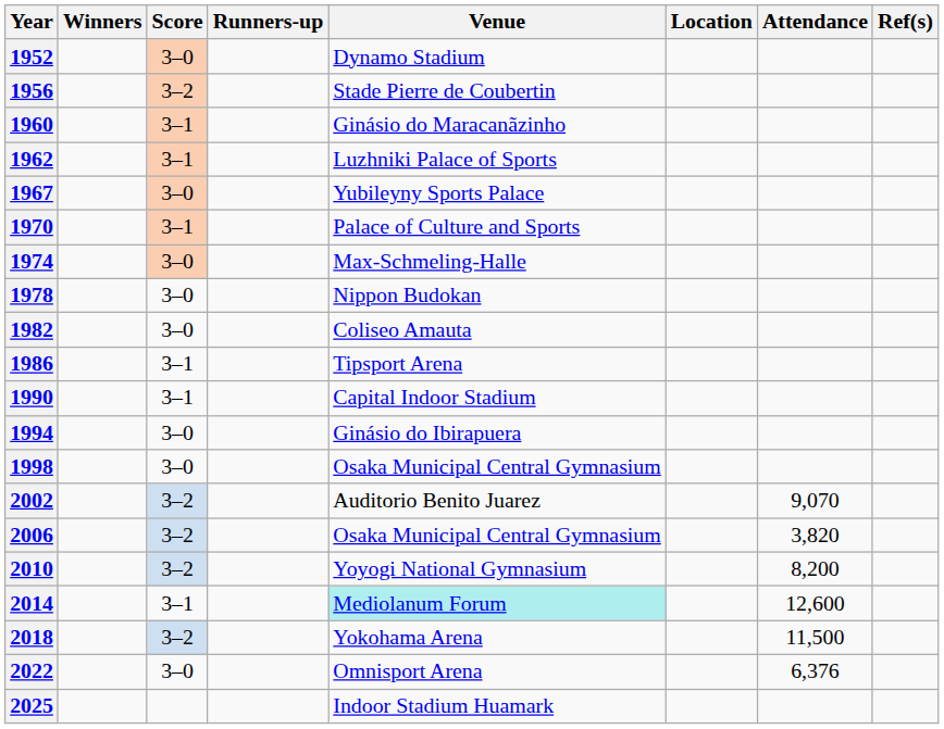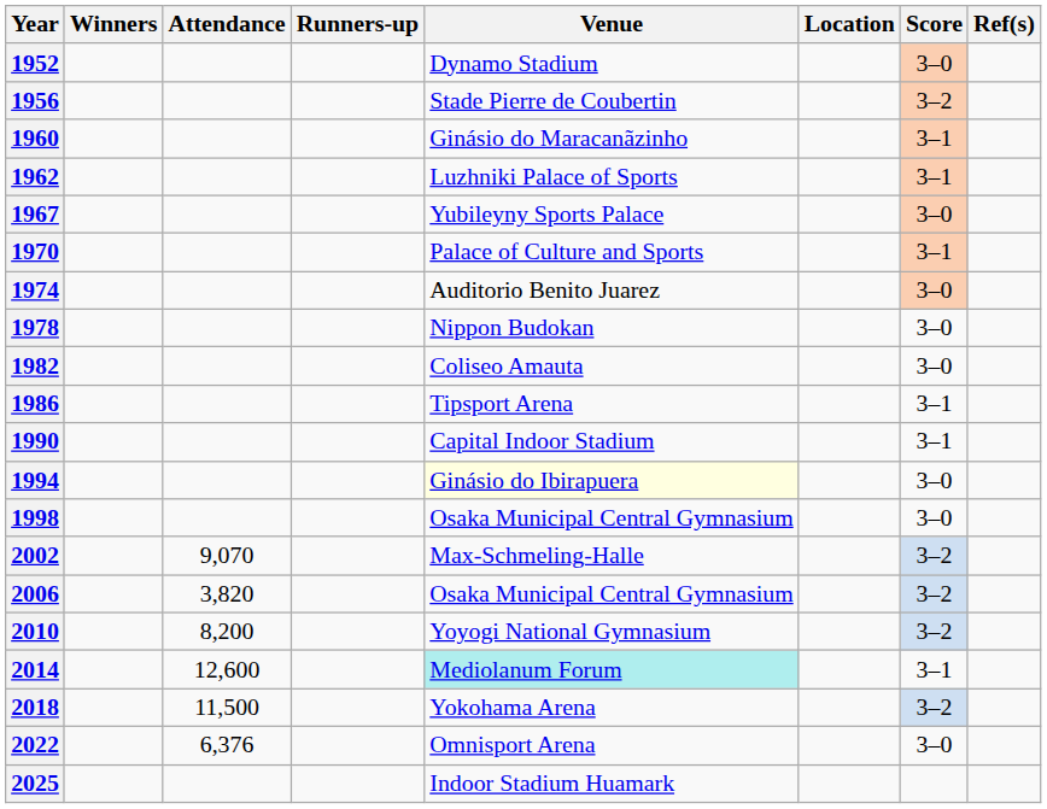 <table class="sortable plainrowheaders wikitable">
 <tr>
 <th scope="col">Year</th>
 <th scope="col">Winners</th>
-<th scope="col">Score</th>
+<th scope="col">Attendance</th>
 <th scope="col">Runners-up</th>
 <th scope="col">Venue</th>
 <th scope="col">Location</th>
-<th scope="col">Attendance</th>
+<th scope="col">Score</th>
 <th scope="col" class="unsortable">Ref(s)</th>
 </tr>
 <tr>
 <th scope="row" style=text-align:center><a href='#'>1952</a></th>
 <td align=right></td>
-<td align=center bgcolor="#FBCEB1">3–0</td>
+<td></td>
 <td></td>
 <td><a href='#'>Dynamo Stadium</a></td>
 <td></td>
-<td></td>
+<td align=center bgcolor="#FBCEB1">3–0</td>
 <td align=center></td>
 </tr>
 <tr>
 <th scope="row" style=text-align:center><a href='#'>1956</a></th>
 <td align=right></td>
-<td align=center bgcolor="#FBCEB1">3–2</td>
+<td></td>
 <td></td>
 <td><a href='#'>Stade Pierre de Coubertin</a></td>
 <td></td>
-<td></td>
+<td align=center bgcolor="#FBCEB1">3–2</td>
 <td align=center></td>
 </tr>
 <tr>
 <th scope="row" style=text-align:center><a href='#'>1960</a></th>
 <td align=right></td>
-<td align=center bgcolor="#FBCEB1">3–1</td>
+<td></td>
 <td></td>
 <td><a href='#'>Ginásio do Maracanãzinho</a></td>
 <td></td>
-<td></td>
+<td align=center bgcolor="#FBCEB1">3–1</td>
 <td align=center></td>
 </tr>
 <tr>
 <th scope="row" style=text-align:center><a href='#'>1962</a></th>
 <td align=right></td>
-<td align=center bgcolor="#FBCEB1">3–1</td>
+<td></td>
 <td></td>
 <td><a href='#'>Luzhniki Palace of Sports</a></td>
 <td></td>
-<td></td>
+<td align=center bgcolor="#FBCEB1">3–1</td>
 <td align=center></td>
 </tr>
 <tr>
 <th scope="row" style=text-align:center><a href='#'>1967</a></th>
 <td align=right></td>
-<td align=center bgcolor="#FBCEB1">3–0</td>
+<td></td>
 <td></td>
 <td><a href='#'>Yubileyny Sports Palace</a></td>
 <td></td>
-<td></td>
+<td align=center bgcolor="#FBCEB1">3–0</td>
 <td align=center></td>
 </tr>
 <tr>
 <th scope="row" style=text-align:center><a href='#'>1970</a></th>
 <td align=right></td>
-<td align=center bgcolor="#FBCEB1">3–1</td>
+<td></td>
 <td></td>
 <td><a href='#'>Palace of Culture and Sports</a></td>
 <td></td>
-<td></td>
+<td align=center bgcolor="#FBCEB1">3–1</td>
 <td align=center></td>
 </tr>
 <tr>
 <th scope="row" style=text-align:center><a href='#'>1974</a></th>
 <td align=right></td>
-<td align=center bgcolor="#FBCEB1">3–0</td>
-<td></td>
-<td><a href='#'>Max-Schmeling-Halle</a></td>
 <td></td>
 <td></td>
+<td>Auditorio Benito Juarez</td>
+<td></td>
+<td align=center bgcolor="#FBCEB1">3–0</td>
 <td align=center></td>
 </tr>
 <tr>
 <th scope="row" style=text-align:center><a href='#'>1978</a></th>
 <td align=right></td>
-<td align=center>3–0</td>
+<td></td>
 <td></td>
 <td><a href='#'>Nippon Budokan</a></td>
 <td></td>
-<td></td>
+<td align=center>3–0</td>
 <td align=center></td>
 </tr>
 <tr>
 <th scope="row" style=text-align:center><a href='#'>1982</a></th>
 <td align=right></td>
-<td align=center>3–0</td>
+<td></td>
 <td></td>
 <td><a href='#'>Coliseo Amauta</a></td>
 <td></td>
-<td></td>
+<td align=center>3–0</td>
 <td align=center></td>
 </tr>
 <tr>
 <th scope="row" style=text-align:center><a href='#'>1986</a></th>
 <td align=right></td>
-<td align=center>3–1</td>
+<td></td>
 <td></td>
 <td><a href='#'>Tipsport Arena</a></td>
 <td></td>
-<td></td>
+<td align=center>3–1</td>
 <td align=center></td>
 </tr>
 <tr>
 <th scope="row" style=text-align:center><a href='#'>1990</a></th>
 <td align=right></td>
-<td align=center>3–1</td>
+<td></td>
 <td></td>
 <td><a href='#'>Capital Indoor Stadium</a></td>
 <td></td>
-<td></td>
+<td align=center>3–1</td>
 <td align=center></td>
 </tr>
 <tr>
 <th scope="row" style=text-align:center><a href='#'>1994</a></th>
 <td align=right></td>
-<td align=center>3–0</td>
-<td></td>
-<td><a href='#'>Ginásio do Ibirapuera</a></td>
 <td></td>
 <td></td>
+<td style="background: lightyellow;"><a href='#'>Ginásio do Ibirapuera</a></td>
+<td></td>
+<td align=center>3–0</td>
 <td align=center></td>
 </tr>
 <tr>
 <th scope="row" style=text-align:center><a href='#'>1998</a></th>
 <td align=right></td>
-<td align=center>3–0</td>
+<td></td>
 <td></td>
 <td><a href='#'>Osaka Municipal Central Gymnasium</a></td>
 <td></td>
-<td></td>
+<td align=center>3–0</td>
 <td align=center></td>
 </tr>
 <tr>
 <th scope="row" style=text-align:center><a href='#'>2002</a></th>
 <td align=right></td>
+<td align=center>9,070</td>
+<td></td>
+<td><a href='#'>Max-Schmeling-Halle</a></td>
+<td></td>
 <td align=center bgcolor="#cedff2">3–2</td>
-<td></td>
-<td>Auditorio Benito Juarez</td>
-<td></td>
-<td align=center>9,070</td>
 <td align=center></td>
 </tr>
 <tr>
 <th scope="row" style=text-align:center><a href='#'>2006</a></th>
 <td align=right></td>
-<td align=center bgcolor="#cedff2">3–2</td>
+<td align=center>3,820</td>
 <td></td>
 <td><a href='#'>Osaka Municipal Central Gymnasium</a></td>
 <td></td>
-<td align=center>3,820</td>
+<td align=center bgcolor="#cedff2">3–2</td>
 <td align=center></td>
 </tr>
 <tr>
 <th scope="row" style=text-align:center><a href='#'>2010</a></th>
 <td align=right></td>
-<td align=center bgcolor="#cedff2">3–2</td>
+<td align=center>8,200</td>
 <td></td>
 <td><a href='#'>Yoyogi National Gymnasium</a></td>
 <td></td>
-<td align=center>8,200</td>
+<td align=center bgcolor="#cedff2">3–2</td>
 <td align=center></td>
 </tr>
 <tr>
 <th scope="row" style=text-align:center><a href='#'>2014</a></th>
 <td align=right></td>
-<td align=center>3–1</td>
+<td align=center>12,600</td>
 <td></td>
 <td style="background: paleturquoise;"><a href='#'>Mediolanum Forum</a></td>
 <td></td>
-<td align=center>12,600</td>
+<td align=center>3–1</td>
 <td align=center></td>
 </tr>
 <tr>
 <th scope="row" style=text-align:center><a href='#'>2018</a></th>
 <td align=right></td>
-<td align=center bgcolor="#cedff2">3–2</td>
+<td align=center>11,500</td>
 <td></td>
 <td><a href='#'>Yokohama Arena</a></td>
 <td></td>
-<td align=center>11,500</td>
+<td align=center bgcolor="#cedff2">3–2</td>
 <td align=center></td>
 </tr>
 <tr>
 <th scope="row" style=text-align:center><a href='#'>2022</a></th>
 <td align=right></td>
-<td align=center>3–0</td>
+<td align=center>6,376</td>
 <td></td>
 <td><a href='#'>Omnisport Arena</a></td>
 <td></td>
-<td align=center>6,376</td>
+<td align=center>3–0</td>
 <td align=center></td>
 </tr>
 <tr>
 <th scope="row" style=text-align:center><a href='#'>2025</a></th>
 <td align=right></td>
 <td align=center></td>
 <td></td>
 <td><a href='#'>Indoor Stadium Huamark</a></td>
 <td></td>
 <td align=center></td>
 <td align=center></td>
 </tr>
 </table>
